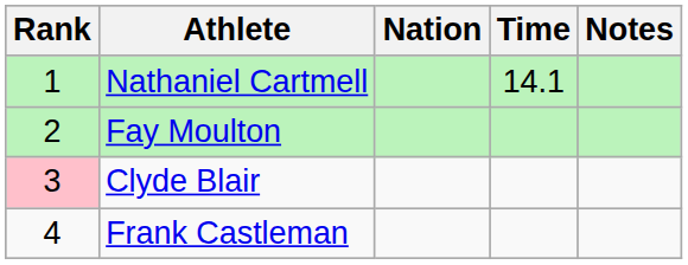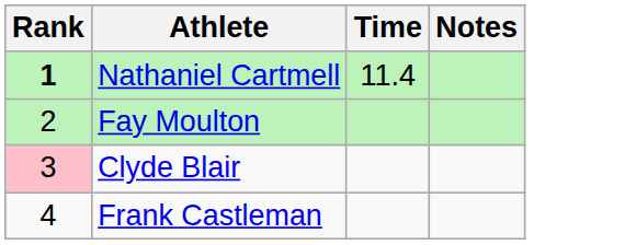 <table class="wikitable sortable" style="text-align:center">
 <tr>
 <th>Rank</th>
 <th>Athlete</th>
-<th>Nation</th>
 <th>Time</th>
 <th>Notes</th>
 </tr>
 <tr style="background:#bbf3bb;">
-<td>1</td>
+<td><strong>1</strong></td>
 <td align=left><a href='#'>Nathaniel Cartmell</a></td>
-<td align=left></td>
-<td>14.1</td>
+<td>11.4</td>
 <td></td>
 </tr>
 <tr style="background:#bbf3bb;">
 <td>2</td>
 <td align=left><a href='#'>Fay Moulton</a></td>
-<td align=left></td>
 <td></td>
 <td></td>
 </tr>
 <tr>
 <td style="background: pink;">3</td>
 <td align=left><a href='#'>Clyde Blair</a></td>
-<td align=left></td>
 <td></td>
 <td></td>
 </tr>
 <tr>
 <td>4</td>
 <td align=left><a href='#'>Frank Castleman</a></td>
-<td align=left></td>
 <td></td>
 <td></td>
 </tr>
 </table>
